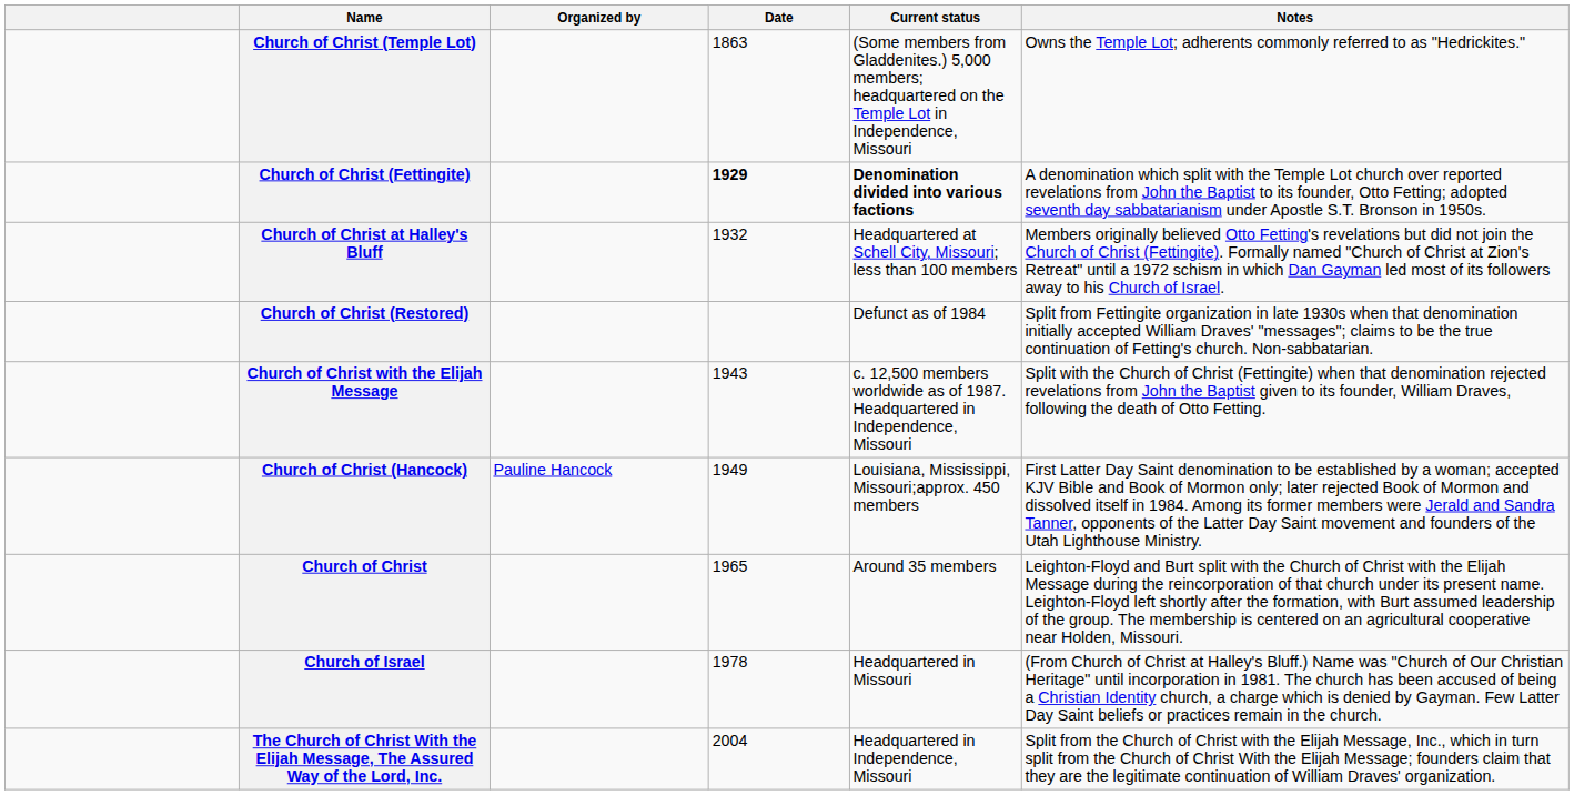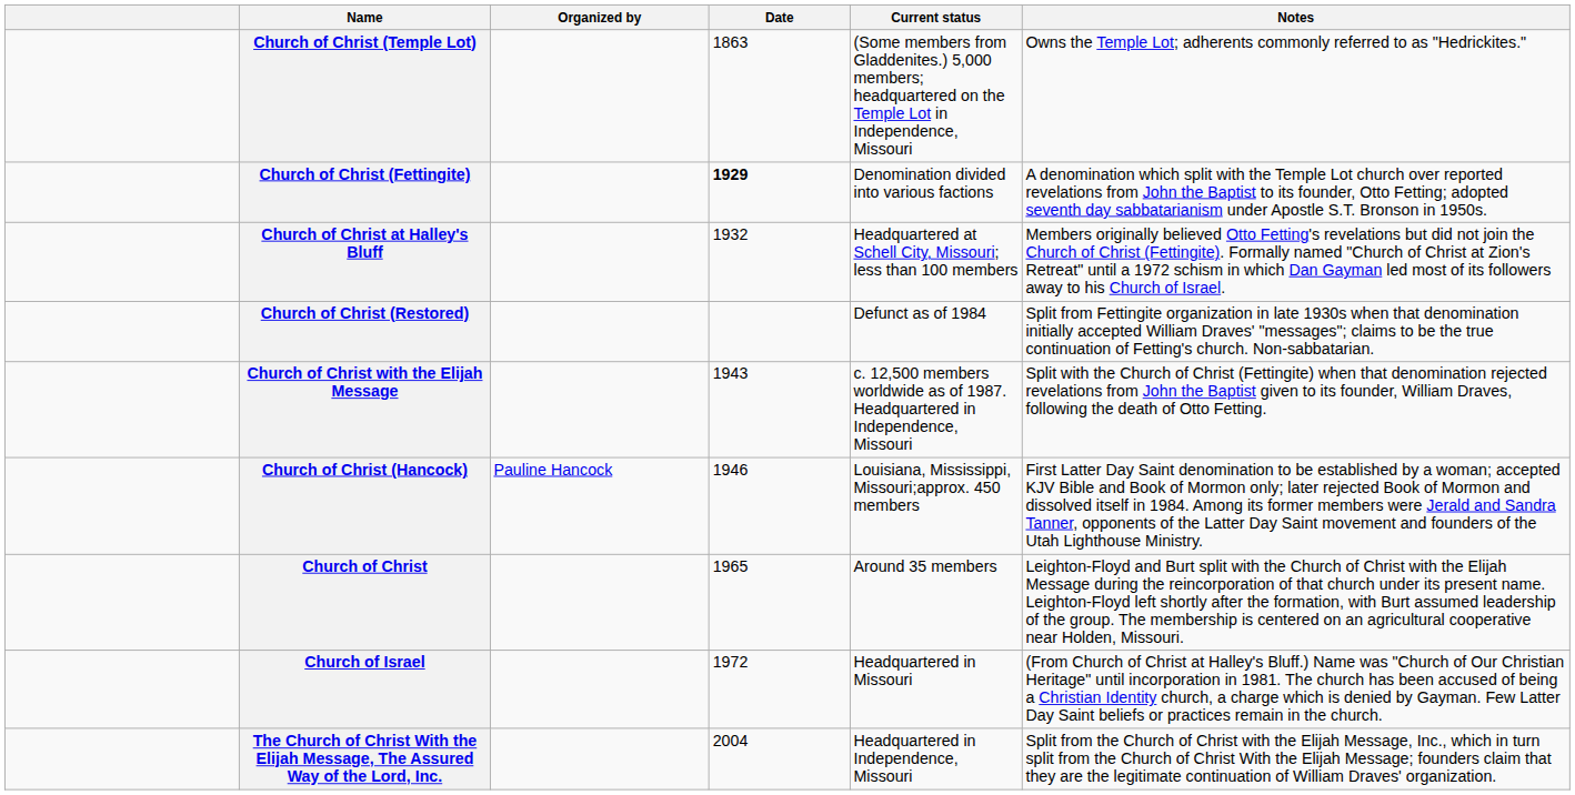 <table class="wikitable sortable" style="width: 100%;">
 <tr>
 <th width="15%" class="unsortable"></th>
 <th width="16%"><small>Name</small></th>
 <th width="14%"><small>Organized by</small></th>
 <th width="9%"><small>Date</small></th>
 <th width="11%" class="unsortable"><small>Current status</small></th>
 <th width="35%" class="unsortable"><small>Notes</small></th>
 </tr>
 <tr valign="top">
 <td></td>
 <th><a href='#'>Church of Christ (Temple Lot)</a></th>
 <td></td>
 <td>1863</td>
 <td>(Some members from Gladdenites.) 5,000 members; headquartered on the <a href='#'>Temple Lot</a> in Independence, Missouri</td>
 <td>Owns the <a href='#'>Temple Lot</a>; adherents commonly referred to as "Hedrickites."</td>
 </tr>
 <tr valign="top">
 <td></td>
 <th><a href='#'>Church of Christ (Fettingite)</a></th>
 <td></td>
 <td><strong>1929</strong></td>
-<td><strong>Denomination divided into various factions</strong></td>
+<td>Denomination divided into various factions</td>
 <td>A denomination which split with the Temple Lot church over reported revelations from <a href='#'>John the Baptist</a> to its founder, Otto Fetting; adopted <a href='#'>seventh day sabbatarianism</a> under Apostle S.T. Bronson in 1950s.</td>
 </tr>
 <tr valign="top">
 <td></td>
 <th><a href='#'>Church of Christ at Halley's Bluff</a></th>
 <td></td>
 <td>1932</td>
 <td>Headquartered at <a href='#'>Schell City, Missouri</a>; less than 100 members</td>
 <td>Members originally believed <a href='#'>Otto Fetting</a>'s revelations but did not join the <a href='#'>Church of Christ (Fettingite)</a>. Formally named "Church of Christ at Zion's Retreat" until a 1972 schism in which <a href='#'>Dan Gayman</a> led most of its followers away to his <a href='#'>Church of Israel</a>.</td>
 </tr>
 <tr valign="top">
 <td></td>
 <th><a href='#'>Church of Christ (Restored)</a></th>
 <td></td>
 <td></td>
 <td>Defunct as of 1984</td>
 <td>Split from Fettingite organization in late 1930s when that denomination initially accepted William Draves' "messages"; claims to be the true continuation of Fetting's church. Non-sabbatarian.</td>
 </tr>
 <tr valign="top">
 <td></td>
 <th><a href='#'>Church of Christ with the Elijah Message</a></th>
 <td></td>
 <td>1943</td>
 <td>c. 12,500 members worldwide as of 1987. Headquartered in Independence, Missouri</td>
 <td>Split with the Church of Christ (Fettingite) when that denomination rejected revelations from <a href='#'>John the Baptist</a> given to its founder, William Draves, following the death of Otto Fetting.</td>
 </tr>
 <tr valign="top">
 <td></td>
 <th><a href='#'>Church of Christ (Hancock)</a></th>
 <td><a href='#'>Pauline Hancock</a></td>
-<td>1949</td>
+<td>1946</td>
 <td>Louisiana, Mississippi, Missouri;approx. 450 members</td>
 <td>First Latter Day Saint denomination to be established by a woman; accepted KJV Bible and Book of Mormon only; later rejected Book of Mormon and dissolved itself in 1984. Among its former members were <a href='#'>Jerald and Sandra Tanner</a>, opponents of the Latter Day Saint movement and founders of the Utah Lighthouse Ministry.</td>
 </tr>
 <tr valign="top">
 <td></td>
 <th><a href='#'>Church of Christ</a></th>
 <td></td>
 <td>1965</td>
 <td>Around 35 members</td>
 <td>Leighton-Floyd and Burt split with the Church of Christ with the Elijah Message during the reincorporation of that church under its present name. Leighton-Floyd left shortly after the formation, with Burt assumed leadership of the group. The membership is centered on an agricultural cooperative near Holden, Missouri.</td>
 </tr>
 <tr valign="top">
 <td></td>
 <th><a href='#'>Church of Israel</a></th>
 <td></td>
-<td>1978</td>
+<td>1972</td>
 <td>Headquartered in Missouri</td>
 <td>(From Church of Christ at Halley's Bluff.) Name was "Church of Our Christian Heritage" until incorporation in 1981. The church has been accused of being a <a href='#'>Christian Identity</a> church, a charge which is denied by Gayman. Few Latter Day Saint beliefs or practices remain in the church.</td>
 </tr>
 <tr valign="top">
 <td></td>
 <th><a href='#'>The Church of Christ With the Elijah Message, The Assured Way of the Lord, Inc.</a></th>
 <td></td>
 <td>2004</td>
 <td>Headquartered in Independence, Missouri</td>
 <td>Split from the Church of Christ with the Elijah Message, Inc., which in turn split from the Church of Christ With the Elijah Message; founders claim that they are the legitimate continuation of William Draves' organization.</td>
 </tr>
 </table>
